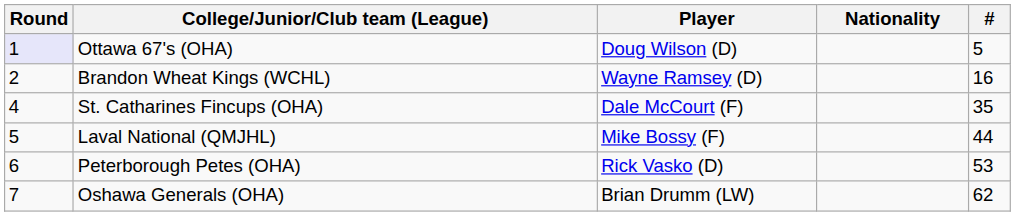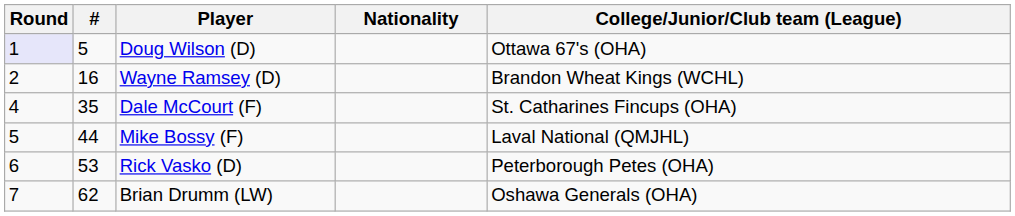 <table class="wikitable">
 <tr align="center">
 <th bgcolor="#DDDDFF" width="4.0%">Round</th>
-<th bgcolor="#DDDDFF" width="50.0%">College/Junior/Club team (League)</th>
+<th bgcolor="#DDDDFF" width="4.0%">#</th>
 <th bgcolor="#DDDDFF" width="21.0%">Player</th>
 <th bgcolor="#DDDDFF" width="14.5%">Nationality</th>
-<th bgcolor="#DDDDFF" width="4.0%">#</th>
+<th bgcolor="#DDDDFF" width="50.0%">College/Junior/Club team (League)</th>
 </tr>
 <tr>
 <td style="background: lavender;">1</td>
-<td>Ottawa 67's (OHA)</td>
+<td>5</td>
 <td><a href='#'>Doug Wilson</a> (D)</td>
 <td></td>
-<td>5</td>
+<td>Ottawa 67's (OHA)</td>
 </tr>
 <tr>
 <td>2</td>
-<td>Brandon Wheat Kings (WCHL)</td>
+<td>16</td>
 <td><a href='#'>Wayne Ramsey</a> (D)</td>
 <td></td>
-<td>16</td>
+<td>Brandon Wheat Kings (WCHL)</td>
 </tr>
 <tr>
 <td>4</td>
-<td>St. Catharines Fincups (OHA)</td>
+<td>35</td>
 <td><a href='#'>Dale McCourt</a> (F)</td>
 <td></td>
-<td>35</td>
+<td>St. Catharines Fincups (OHA)</td>
 </tr>
 <tr>
 <td>5</td>
-<td>Laval National (QMJHL)</td>
+<td>44</td>
 <td><a href='#'>Mike Bossy</a> (F)</td>
 <td></td>
-<td>44</td>
+<td>Laval National (QMJHL)</td>
 </tr>
 <tr>
 <td>6</td>
-<td>Peterborough Petes (OHA)</td>
+<td>53</td>
 <td><a href='#'>Rick Vasko</a> (D)</td>
 <td></td>
-<td>53</td>
+<td>Peterborough Petes (OHA)</td>
 </tr>
 <tr>
 <td>7</td>
-<td>Oshawa Generals (OHA)</td>
+<td>62</td>
 <td>Brian Drumm (LW)</td>
 <td></td>
-<td>62</td>
+<td>Oshawa Generals (OHA)</td>
 </tr>
 </table>
